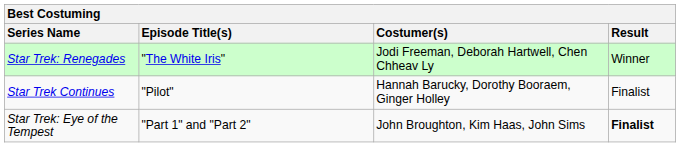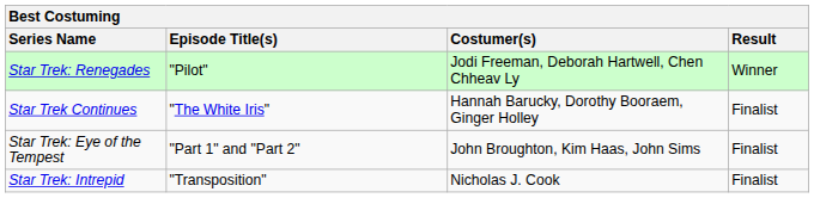 <table class="wikitable" width=100%>
 <tr>
 <th colspan="4" ! style="text-align:left;">Best Costuming</th>
 </tr>
 <tr>
 <th style="text-align:left; width: 20%;"><strong>Series Name</strong></th>
 <th style="text-align:left; width: 35%;"><strong>Episode Title(s)</strong></th>
 <th style="text-align:left; width: 35%;"><strong>Costumer(s)</strong></th>
 <th style="text-align:left; width: 10%;"><strong>Result</strong></th>
 </tr>
 <tr style="background-color:#ccffcc;">
 <td><em><a href='#'>Star Trek: Renegades</a></em></td>
-<td>"<a href='#'>The White Iris</a>"</td>
+<td>"Pilot"</td>
 <td>Jodi Freeman, Deborah Hartwell, Chen Chheav Ly</td>
 <td>Winner</td>
 </tr>
 <tr>
 <td><em><a href='#'>Star Trek Continues</a></em></td>
-<td>"Pilot"</td>
+<td>"<a href='#'>The White Iris</a>"</td>
 <td>Hannah Barucky, Dorothy Booraem, Ginger Holley</td>
 <td>Finalist</td>
 </tr>
 <tr>
 <td><em>Star Trek: Eye of the Tempest</em></td>
 <td>"Part 1" and "Part 2"</td>
 <td>John Broughton, Kim Haas, John Sims</td>
-<td><strong>Finalist</strong></td>
+<td>Finalist</td>
+</tr>
+<tr>
+<td><em><a href='#'>Star Trek: Intrepid</a></em></td>
+<td>"Transposition"</td>
+<td>Nicholas J. Cook</td>
+<td>Finalist</td>
 </tr>
 </table>
